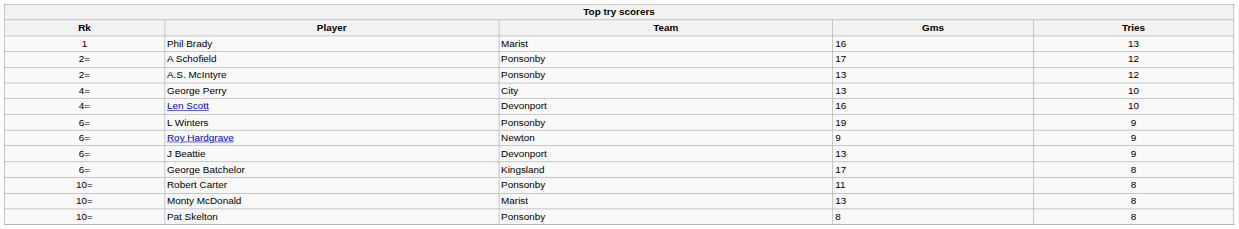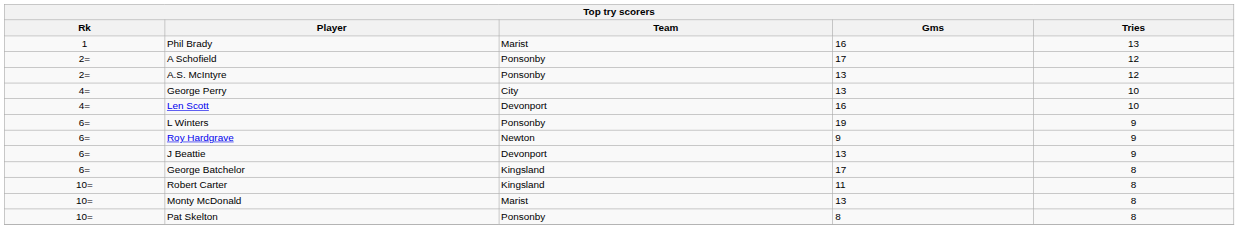 <table class="wikitable collapsible sortable" style="text-align:left; font-size:100%; width:100%;">
 <tr>
 <th colspan="100%">Top try scorers</th>
 </tr>
 <tr>
 <th style="width:12%;">Rk</th>
 <th style="width:25%;">Player</th>
 <th style="width:25%;">Team</th>
 <th style="width:15%;">Gms</th>
 <th style="width:15%;">Tries<br></th>
 </tr>
 <tr>
 <td style="text-align:center;">1</td>
 <td>Phil Brady</td>
 <td>Marist</td>
 <td>16</td>
 <td style="text-align:center;">13</td>
 </tr>
 <tr>
 <td style="text-align:center;">2=</td>
 <td>A Schofield</td>
 <td>Ponsonby</td>
 <td>17</td>
 <td style="text-align:center;">12</td>
 </tr>
 <tr>
 <td style="text-align:center;">2=</td>
 <td>A.S. McIntyre</td>
 <td>Ponsonby</td>
 <td>13</td>
 <td style="text-align:center;">12</td>
 </tr>
 <tr>
 <td style="text-align:center;">4=</td>
 <td>George Perry</td>
 <td>City</td>
 <td>13</td>
 <td style="text-align:center;">10</td>
 </tr>
 <tr>
 <td style="text-align:center;">4=</td>
 <td><a href='#'>Len Scott</a></td>
 <td>Devonport</td>
 <td>16</td>
 <td style="text-align:center;">10</td>
 </tr>
 <tr>
 <td style="text-align:center;">6=</td>
 <td>L Winters</td>
 <td>Ponsonby</td>
 <td>19</td>
 <td style="text-align:center;">9</td>
 </tr>
 <tr>
 <td style="text-align:center;">6=</td>
 <td><a href='#'>Roy Hardgrave</a></td>
 <td>Newton</td>
 <td>9</td>
 <td style="text-align:center;">9</td>
 </tr>
 <tr>
 <td style="text-align:center;">6=</td>
 <td>J Beattie</td>
 <td>Devonport</td>
 <td>13</td>
 <td style="text-align:center;">9</td>
 </tr>
 <tr>
 <td style="text-align:center;">6=</td>
 <td>George Batchelor</td>
 <td>Kingsland</td>
 <td>17</td>
 <td style="text-align:center;">8</td>
 </tr>
 <tr>
 <td style="text-align:center;">10=</td>
 <td>Robert Carter</td>
-<td>Ponsonby</td>
+<td>Kingsland</td>
 <td>11</td>
 <td style="text-align:center;">8</td>
 </tr>
 <tr>
 <td style="text-align:center;">10=</td>
 <td>Monty McDonald</td>
 <td>Marist</td>
 <td>13</td>
 <td style="text-align:center;">8</td>
 </tr>
 <tr>
 <td style="text-align:center;">10=</td>
 <td>Pat Skelton</td>
 <td>Ponsonby</td>
 <td>8</td>
 <td style="text-align:center;">8</td>
 </tr>
 <tr>
 </tr>
 </table>
